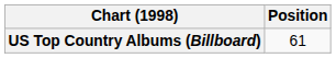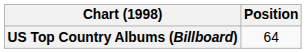 <table class="wikitable plainrowheaders" style="text-align:center">
 <tr>
 <th scope="col">Chart (1998)</th>
 <th scope="col">Position</th>
 </tr>
 <tr>
 <th scope="row">US Top Country Albums (<em>Billboard</em>)</th>
-<td>61</td>
+<td>64</td>
 </tr>
 </table>
